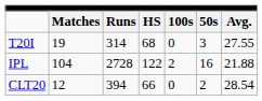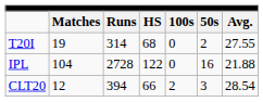 <table class="wikitable" style="float:right; margin-left:1em; max-width:100%;">
 <tr>
 <td colspan="7" align=center bgcolor="black"></td>
 </tr>
 <tr>
 <td> </td>
 <th>Matches</th>
 <th>Runs</th>
 <th>HS</th>
 <th>100s</th>
 <th>50s</th>
 <th>Avg.</th>
 </tr>
 <tr>
 <td><a href='#'>T20I</a></td>
 <td>19</td>
 <td>314</td>
 <td>68</td>
 <td>0</td>
-<td>3</td>
+<td>2</td>
 <td>27.55</td>
 </tr>
 <tr>
 <td><a href='#'>IPL</a></td>
 <td>104</td>
 <td>2728</td>
 <td>122</td>
-<td>2</td>
+<td>0</td>
 <td>16</td>
 <td>21.88</td>
 </tr>
 <tr>
 <td><a href='#'>CLT20</a></td>
 <td>12</td>
 <td>394</td>
 <td>66</td>
-<td>0</td>
 <td>2</td>
+<td>3</td>
 <td>28.54</td>
 </tr>
 </table>
